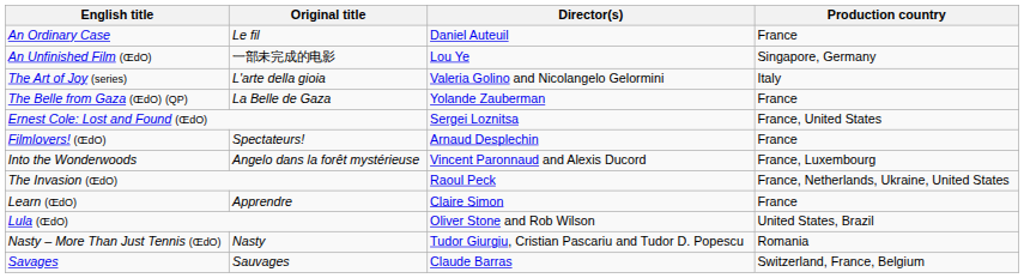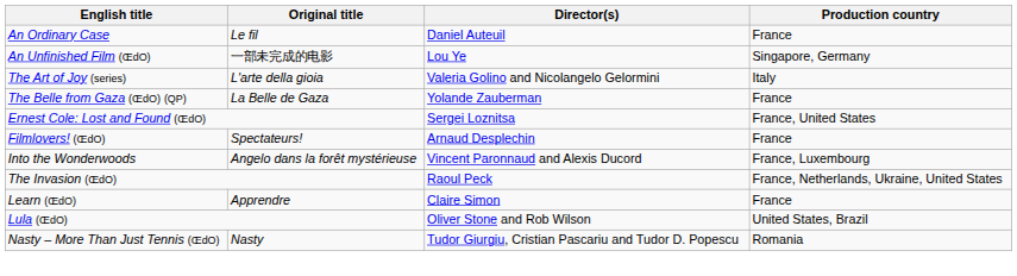 <table class="wikitable" style="width:100%; margin-bottom:4px">
 <tr>
 <th>English title</th>
 <th>Original title</th>
 <th>Director(s)</th>
 <th>Production country</th>
 </tr>
 <tr>
 <td><em><a href='#'>An Ordinary Case</a></em></td>
 <td><em>Le fil</em></td>
 <td><a href='#'>Daniel Auteuil</a></td>
 <td>France</td>
 </tr>
 <tr>
 <td><em><a href='#'>An Unfinished Film</a></em> <small>(ŒdO)</small></td>
 <td>一部未完成的电影</td>
 <td><a href='#'>Lou Ye</a></td>
 <td>Singapore, Germany</td>
 </tr>
 <tr>
 <td><em><a href='#'>The Art of Joy</a></em> <small>(series)</small></td>
 <td><em>L'arte della gioia</em></td>
 <td><a href='#'>Valeria Golino</a> and Nicolangelo Gelormini</td>
 <td>Italy</td>
 </tr>
 <tr>
 <td><em><a href='#'>The Belle from Gaza</a></em> <small>(ŒdO)</small> <small>(QP)</small></td>
 <td><em>La Belle de Gaza</em></td>
 <td><a href='#'>Yolande Zauberman</a></td>
 <td>France</td>
 </tr>
 <tr>
 <td colspan="2"><em><a href='#'>Ernest Cole: Lost and Found</a></em> <small>(ŒdO)</small></td>
 <td><a href='#'>Sergei Loznitsa</a></td>
 <td>France, United States</td>
 </tr>
 <tr>
 <td><em><a href='#'>Filmlovers!</a></em> <small>(ŒdO)</small></td>
 <td><em>Spectateurs!</em></td>
 <td><a href='#'>Arnaud Desplechin</a></td>
 <td>France</td>
 </tr>
 <tr>
 <td><em>Into the Wonderwoods</em></td>
 <td><em>Angelo dans la forêt mystérieuse</em></td>
 <td><a href='#'>Vincent Paronnaud</a> and Alexis Ducord</td>
 <td>France, Luxembourg</td>
 </tr>
 <tr>
 <td colspan="2"><em>The Invasion</em> <small>(ŒdO)</small></td>
 <td><a href='#'>Raoul Peck</a></td>
 <td>France, Netherlands, Ukraine, United States</td>
 </tr>
 <tr>
 <td><em>Learn</em> <small>(ŒdO)</small></td>
 <td><em>Apprendre</em></td>
 <td><a href='#'>Claire Simon</a></td>
 <td>France</td>
 </tr>
 <tr>
 <td colspan="2"><em><a href='#'>Lula</a></em> <small>(ŒdO)</small></td>
 <td><a href='#'>Oliver Stone</a> and Rob Wilson</td>
 <td>United States, Brazil</td>
 </tr>
 <tr>
 <td><em>Nasty – More Than Just Tennis</em> <small>(ŒdO)</small></td>
 <td><em>Nasty</em></td>
 <td><a href='#'>Tudor Giurgiu</a>, Cristian Pascariu and Tudor D. Popescu</td>
 <td>Romania</td>
 </tr>
-<tr>
-<td><em><a href='#'>Savages</a></em></td>
-<td><em>Sauvages</em></td>
-<td><a href='#'>Claude Barras</a></td>
-<td>Switzerland, France, Belgium</td>
-</tr>
 </table>
